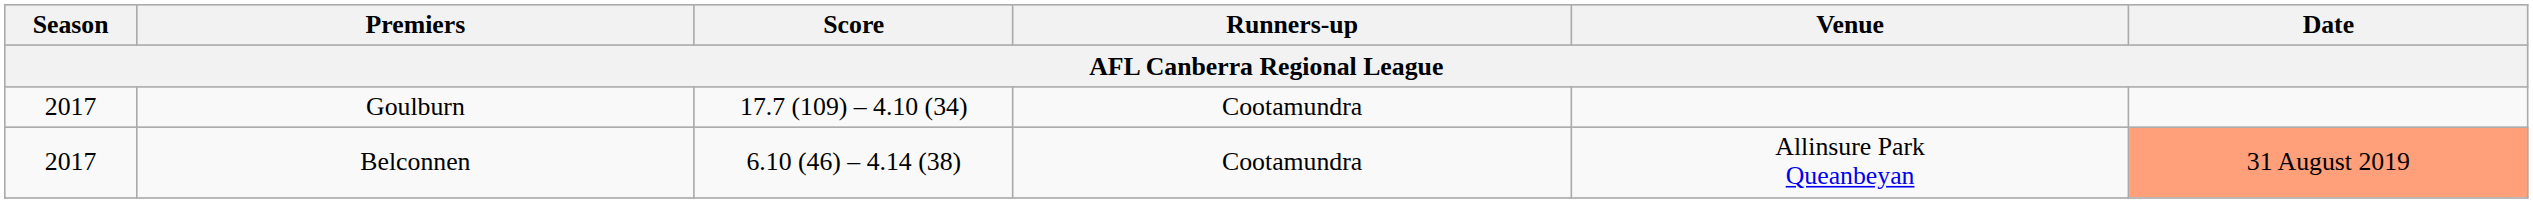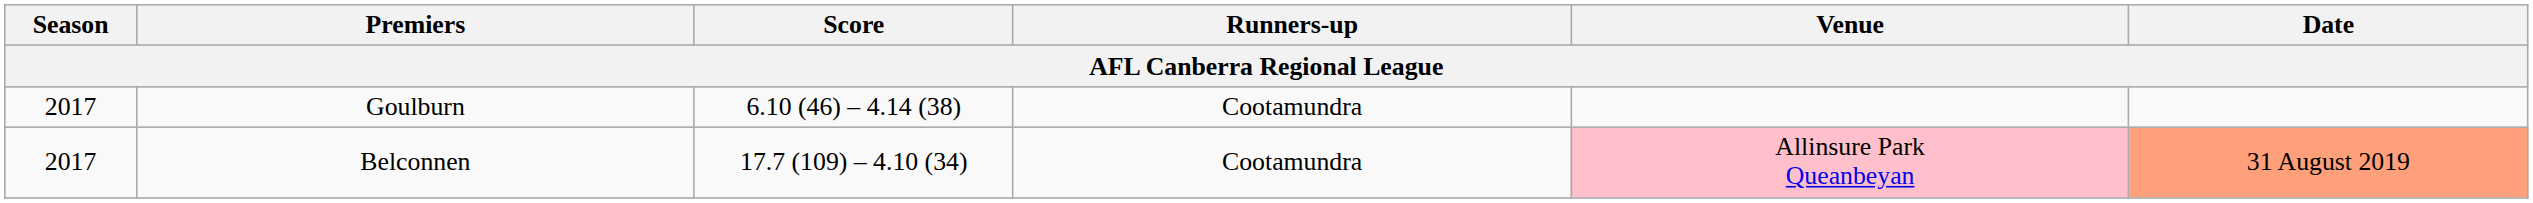 <table class="wikitable sortable" style="text-align:center;">
 <tr>
 <th width="3%">Season</th>
 <th width="14%">Premiers</th>
 <th width="8%">Score</th>
 <th width="14%">Runners-up</th>
 <th width="14%">Venue</th>
 <th width="10%">Date</th>
 </tr>
 <tr>
 <th colspan="6">AFL Canberra Regional League</th>
 </tr>
 <tr>
 <td>2017</td>
 <td> Goulburn</td>
-<td>17.7 (109) – 4.10 (34)</td>
+<td>6.10 (46) – 4.14 (38)</td>
 <td> Cootamundra</td>
 <td></td>
 <td></td>
 </tr>
 <tr>
 <td>2017</td>
 <td> Belconnen</td>
-<td>6.10 (46) – 4.14 (38)</td>
+<td>17.7 (109) – 4.10 (34)</td>
 <td> Cootamundra</td>
-<td>Allinsure Park<br><a href='#'>Queanbeyan</a></td>
+<td style="background: pink;">Allinsure Park<br><a href='#'>Queanbeyan</a></td>
 <td style="background: lightsalmon;">31 August 2019</td>
 </tr>
 </table>
